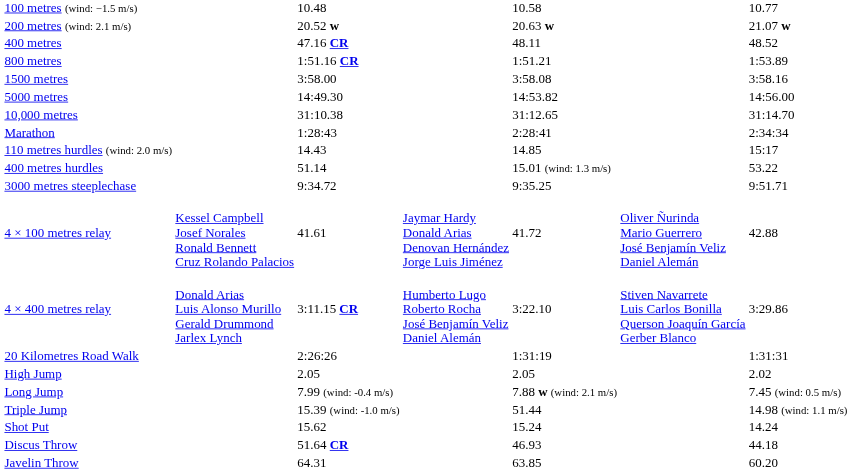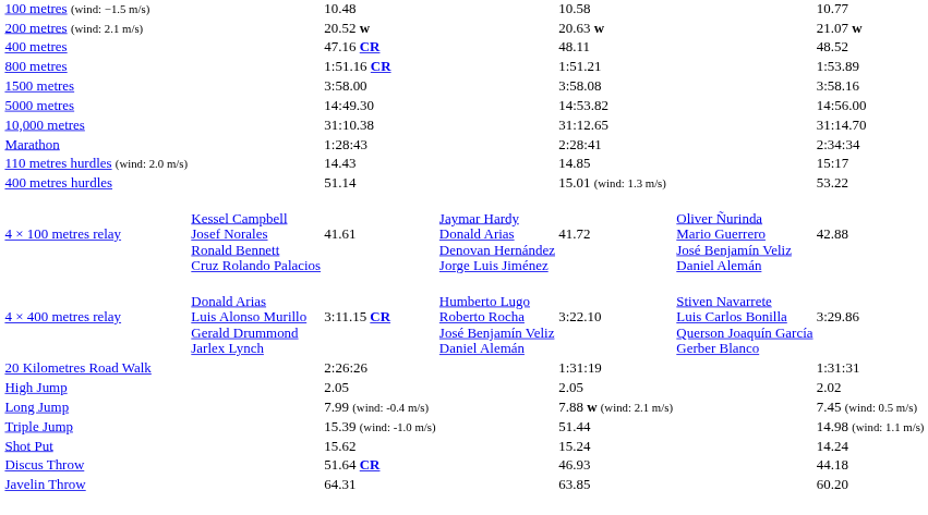 <table>
 <tr>
 <td><a href='#'>100 metres</a> <small>(wind: −1.5 m/s)</small></td>
 <td></td>
 <td>10.48</td>
 <td></td>
 <td>10.58</td>
 <td></td>
 <td>10.77</td>
 </tr>
 <tr>
 <td><a href='#'>200 metres</a> <small>(wind: 2.1 m/s)</small></td>
 <td></td>
 <td>20.52 <strong>w</strong></td>
 <td></td>
 <td>20.63 <strong>w</strong></td>
 <td></td>
 <td>21.07 <strong>w</strong></td>
 </tr>
 <tr>
 <td><a href='#'>400 metres</a></td>
 <td></td>
 <td>47.16 <strong><a href='#'>CR</a></strong></td>
 <td></td>
 <td>48.11</td>
 <td></td>
 <td>48.52</td>
 </tr>
 <tr>
 <td><a href='#'>800 metres</a></td>
 <td></td>
 <td>1:51.16 <strong><a href='#'>CR</a></strong></td>
 <td></td>
 <td>1:51.21</td>
 <td></td>
 <td>1:53.89</td>
 </tr>
 <tr>
 <td><a href='#'>1500 metres</a></td>
 <td></td>
 <td>3:58.00</td>
 <td></td>
 <td>3:58.08</td>
 <td></td>
 <td>3:58.16</td>
 </tr>
 <tr>
 <td><a href='#'>5000 metres</a></td>
 <td></td>
 <td>14:49.30</td>
 <td></td>
 <td>14:53.82</td>
 <td></td>
 <td>14:56.00</td>
 </tr>
 <tr>
 <td><a href='#'>10,000 metres</a></td>
 <td></td>
 <td>31:10.38</td>
 <td></td>
 <td>31:12.65</td>
 <td></td>
 <td>31:14.70</td>
 </tr>
 <tr>
 <td><a href='#'>Marathon</a></td>
 <td></td>
 <td>1:28:43</td>
 <td></td>
 <td>2:28:41</td>
 <td></td>
 <td>2:34:34</td>
 </tr>
 <tr>
 <td><a href='#'>110 metres hurdles</a> <small>(wind: 2.0 m/s)</small></td>
 <td></td>
 <td>14.43</td>
 <td></td>
 <td>14.85</td>
 <td></td>
 <td>15:17</td>
 </tr>
 <tr>
 <td><a href='#'>400 metres hurdles</a></td>
 <td></td>
 <td>51.14</td>
 <td></td>
 <td>15.01 <small>(wind: 1.3 m/s)</small></td>
 <td></td>
 <td>53.22</td>
 </tr>
 <tr>
-<td><a href='#'>3000 metres steeplechase</a></td>
-<td></td>
-<td>9:34.72</td>
-<td></td>
-<td>9:35.25</td>
-<td></td>
-<td>9:51.71</td>
-</tr>
-<tr>
 <td><a href='#'>4 × 100 metres relay</a></td>
 <td> <br> <a href='#'>Kessel Campbell</a> <br> <a href='#'>Josef Norales</a> <br> <a href='#'>Ronald Bennett</a> <br> <a href='#'>Cruz Rolando Palacios</a></td>
 <td>41.61</td>
 <td> <br> <a href='#'>Jaymar Hardy</a> <br> <a href='#'>Donald Arias</a> <br> <a href='#'>Denovan Hernández</a> <br> <a href='#'>Jorge Luis Jiménez</a></td>
 <td>41.72</td>
 <td> <br> <a href='#'>Oliver Ñurinda</a> <br> <a href='#'>Mario Guerrero</a> <br> <a href='#'>José Benjamín Veliz</a> <br> <a href='#'>Daniel Alemán</a></td>
 <td>42.88</td>
 </tr>
 <tr>
 <td><a href='#'>4 × 400 metres relay</a></td>
 <td> <br> <a href='#'>Donald Arias</a> <br> <a href='#'>Luis Alonso Murillo</a> <br> <a href='#'>Gerald Drummond</a> <br> <a href='#'>Jarlex Lynch</a></td>
 <td>3:11.15 <strong><a href='#'>CR</a></strong></td>
 <td> <br> <a href='#'>Humberto Lugo</a> <br> <a href='#'>Roberto Rocha</a> <br> <a href='#'>José Benjamín Veliz</a> <br> <a href='#'>Daniel Alemán</a></td>
 <td>3:22.10</td>
 <td> <br> <a href='#'>Stiven Navarrete</a> <br> <a href='#'>Luis Carlos Bonilla</a> <br> <a href='#'>Querson Joaquín García</a> <br> <a href='#'>Gerber Blanco</a></td>
 <td>3:29.86</td>
 </tr>
 <tr>
 <td><a href='#'>20 Kilometres Road Walk</a></td>
 <td></td>
 <td>2:26:26</td>
 <td></td>
 <td>1:31:19</td>
 <td></td>
 <td>1:31:31</td>
 </tr>
 <tr>
 <td><a href='#'>High Jump</a></td>
 <td></td>
 <td>2.05</td>
 <td></td>
 <td>2.05</td>
 <td></td>
 <td>2.02</td>
 </tr>
 <tr>
 <td><a href='#'>Long Jump</a></td>
 <td></td>
 <td>7.99 <small>(wind: -0.4 m/s)</small></td>
 <td></td>
 <td>7.88 <strong>w</strong> <small>(wind: 2.1 m/s)</small></td>
 <td></td>
 <td>7.45 <small>(wind: 0.5 m/s)</small></td>
 </tr>
 <tr>
 <td><a href='#'>Triple Jump</a></td>
 <td></td>
 <td>15.39 <small>(wind: -1.0 m/s)</small></td>
 <td></td>
 <td>51.44</td>
 <td></td>
 <td>14.98 <small>(wind: 1.1 m/s)</small></td>
 </tr>
 <tr>
 <td><a href='#'>Shot Put</a></td>
 <td></td>
 <td>15.62</td>
 <td></td>
 <td>15.24</td>
 <td></td>
 <td>14.24</td>
 </tr>
 <tr>
 <td><a href='#'>Discus Throw</a></td>
 <td></td>
 <td>51.64 <strong><a href='#'>CR</a></strong></td>
 <td></td>
 <td>46.93</td>
 <td></td>
 <td>44.18</td>
 </tr>
 <tr>
 <td><a href='#'>Javelin Throw</a></td>
 <td></td>
 <td>64.31</td>
 <td></td>
 <td>63.85</td>
 <td></td>
 <td>60.20</td>
 </tr>
 </table>
